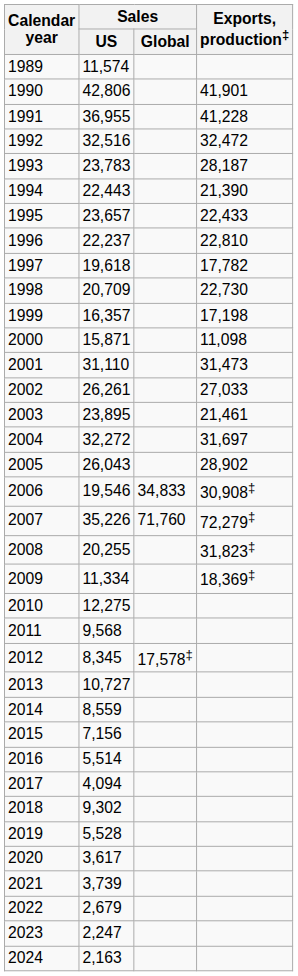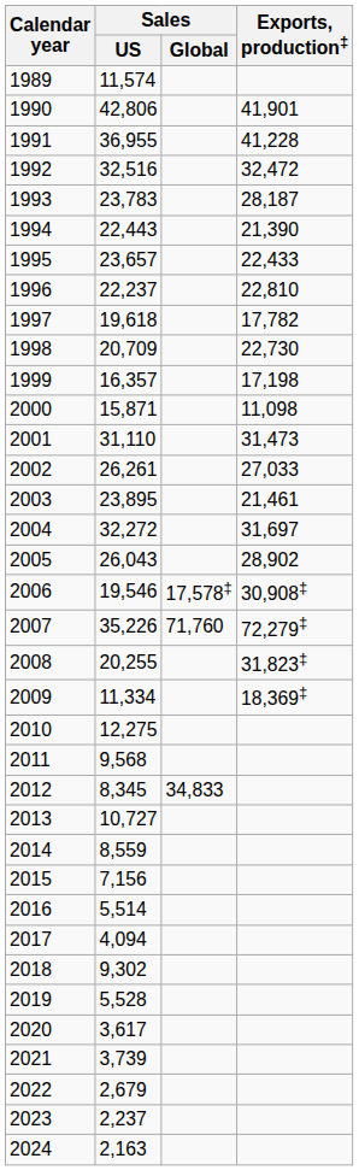 <table class="wikitable">
 <tr>
 <th rowspan=2>Calendar <br>year</th>
 <th colspan=2>Sales</th>
 <th rowspan=2>Exports, <br>production<sup>‡</sup></th>
 </tr>
 <tr>
 <th>US</th>
 <th>Global</th>
 </tr>
 <tr>
 <td>1989</td>
 <td>11,574</td>
 <td></td>
 <td></td>
 </tr>
 <tr>
 <td>1990</td>
 <td>42,806</td>
 <td></td>
 <td>41,901</td>
 </tr>
 <tr>
 <td>1991</td>
 <td>36,955</td>
 <td></td>
 <td>41,228</td>
 </tr>
 <tr>
 <td>1992</td>
 <td>32,516</td>
 <td></td>
 <td>32,472</td>
 </tr>
 <tr>
 <td>1993</td>
 <td>23,783</td>
 <td></td>
 <td>28,187</td>
 </tr>
 <tr>
 <td>1994</td>
 <td>22,443</td>
 <td></td>
 <td>21,390</td>
 </tr>
 <tr>
 <td>1995</td>
 <td>23,657</td>
 <td></td>
 <td>22,433</td>
 </tr>
 <tr>
 <td>1996</td>
 <td>22,237</td>
 <td></td>
 <td>22,810</td>
 </tr>
 <tr>
 <td>1997</td>
 <td>19,618</td>
 <td></td>
 <td>17,782</td>
 </tr>
 <tr>
 <td>1998</td>
 <td>20,709</td>
 <td></td>
 <td>22,730</td>
 </tr>
 <tr>
 <td>1999</td>
 <td>16,357</td>
 <td></td>
 <td>17,198</td>
 </tr>
 <tr>
 <td>2000</td>
 <td>15,871</td>
 <td></td>
 <td>11,098</td>
 </tr>
 <tr>
 <td>2001</td>
 <td>31,110</td>
 <td></td>
 <td>31,473</td>
 </tr>
 <tr>
 <td>2002</td>
 <td>26,261</td>
 <td></td>
 <td>27,033</td>
 </tr>
 <tr>
 <td>2003</td>
 <td>23,895</td>
 <td></td>
 <td>21,461</td>
 </tr>
 <tr>
 <td>2004</td>
 <td>32,272</td>
 <td></td>
 <td>31,697</td>
 </tr>
 <tr>
 <td>2005</td>
 <td>26,043</td>
 <td></td>
 <td>28,902</td>
 </tr>
 <tr>
 <td>2006</td>
 <td>19,546</td>
-<td>34,833</td>
+<td>17,578<sup>‡</sup></td>
 <td>30,908<sup>‡</sup></td>
 </tr>
 <tr>
 <td>2007</td>
 <td>35,226</td>
 <td>71,760</td>
 <td>72,279<sup>‡</sup></td>
 </tr>
 <tr>
 <td>2008</td>
 <td>20,255</td>
 <td></td>
 <td>31,823<sup>‡</sup></td>
 </tr>
 <tr>
 <td>2009</td>
 <td>11,334</td>
 <td></td>
 <td>18,369<sup>‡</sup></td>
 </tr>
 <tr>
 <td>2010</td>
 <td>12,275</td>
 <td></td>
 <td></td>
 </tr>
 <tr>
 <td>2011</td>
 <td>9,568</td>
 <td></td>
 <td></td>
 </tr>
 <tr>
 <td>2012</td>
 <td>8,345</td>
-<td>17,578<sup>‡</sup></td>
+<td>34,833</td>
 <td></td>
 </tr>
 <tr>
 <td>2013</td>
 <td>10,727</td>
 <td></td>
 <td></td>
 </tr>
 <tr>
 <td>2014</td>
 <td>8,559</td>
 <td></td>
 <td></td>
 </tr>
 <tr>
 <td>2015</td>
 <td>7,156</td>
 <td></td>
 <td></td>
 </tr>
 <tr>
 <td>2016</td>
 <td>5,514</td>
 <td></td>
 <td></td>
 </tr>
 <tr>
 <td>2017</td>
 <td>4,094</td>
 <td></td>
 <td></td>
 </tr>
 <tr>
 <td>2018</td>
 <td>9,302</td>
 <td></td>
 <td></td>
 </tr>
 <tr>
 <td>2019</td>
 <td>5,528</td>
 <td></td>
 <td></td>
 </tr>
 <tr>
 <td>2020</td>
 <td>3,617</td>
 <td></td>
 <td></td>
 </tr>
 <tr>
 <td>2021</td>
 <td>3,739</td>
 <td></td>
 <td></td>
 </tr>
 <tr>
 <td>2022</td>
 <td>2,679</td>
 <td></td>
 <td></td>
 </tr>
 <tr>
 <td>2023</td>
-<td>2,247</td>
+<td>2,237</td>
 <td></td>
 <td></td>
 </tr>
 <tr>
 <td>2024</td>
 <td>2,163</td>
 <td></td>
 <td></td>
 </tr>
 </table>
